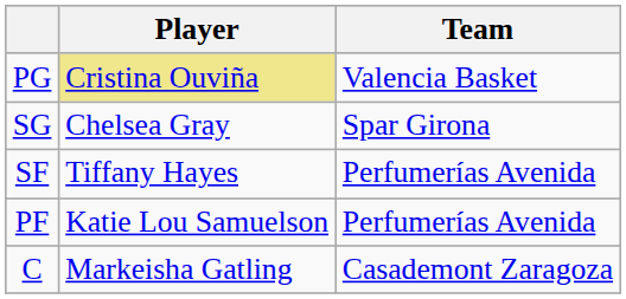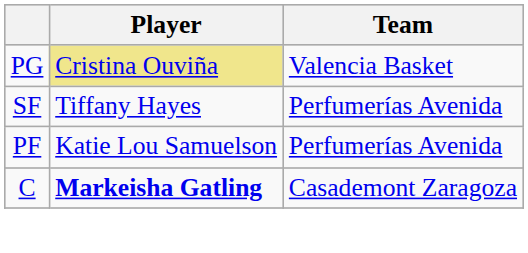 <table class="wikitable">
 <tr>
 <th style="text-align:center;"></th>
 <th style="text-align:center;">Player</th>
 <th style="text-align:center;">Team</th>
 </tr>
 <tr>
 <td style="text-align:center;"><a href='#'>PG</a></td>
 <td style="background: khaki;"> <a href='#'>Cristina Ouviña</a></td>
 <td><a href='#'>Valencia Basket</a></td>
-</tr>
-<tr>
-<td style="text-align:center;"><a href='#'>SG</a></td>
-<td> <a href='#'>Chelsea Gray</a></td>
-<td><a href='#'>Spar Girona</a></td>
 </tr>
 <tr>
 <td style="text-align:center;"><a href='#'>SF</a></td>
 <td> <a href='#'>Tiffany Hayes</a></td>
 <td><a href='#'>Perfumerías Avenida</a></td>
 </tr>
 <tr>
 <td style="text-align:center;"><a href='#'>PF</a></td>
 <td> <a href='#'>Katie Lou Samuelson</a></td>
 <td><a href='#'>Perfumerías Avenida</a></td>
 </tr>
 <tr>
 <td style="text-align:center;"><a href='#'>C</a></td>
-<td> <a href='#'>Markeisha Gatling</a></td>
+<td><strong> <a href='#'>Markeisha Gatling</a></strong></td>
 <td><a href='#'>Casademont Zaragoza</a></td>
 </tr>
 </table>
